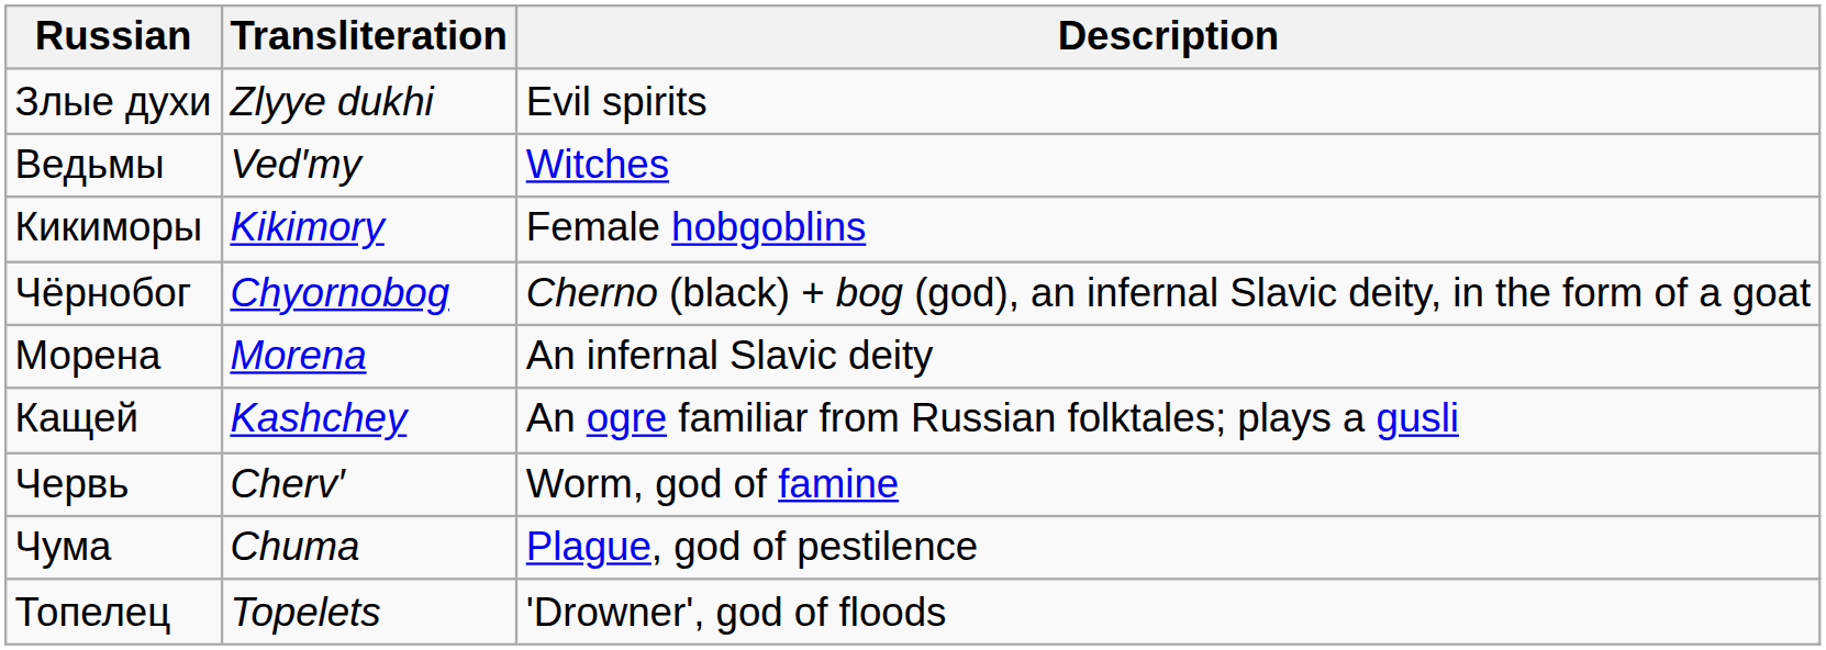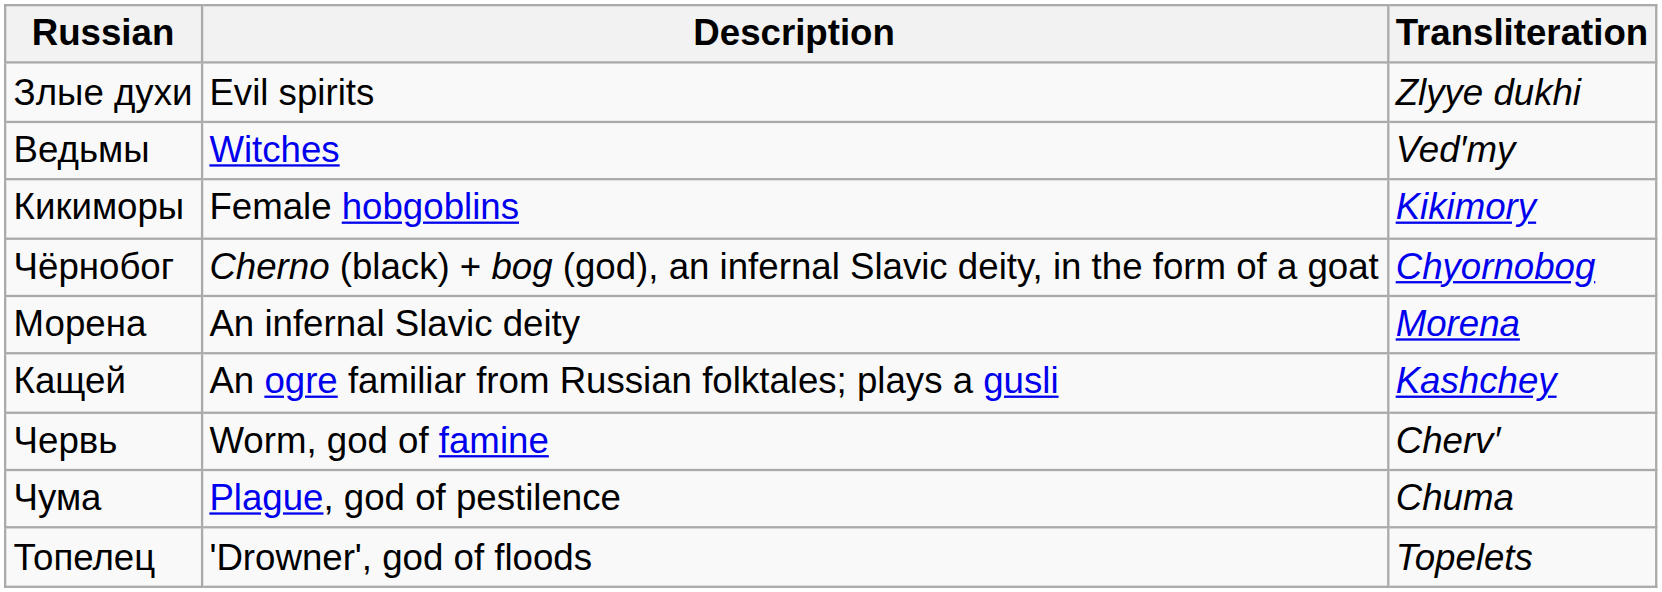 <table class="wikitable">
 <tr>
 <th>Russian</th>
+<th>Description</th>
 <th>Transliteration</th>
-<th>Description</th>
 </tr>
 <tr>
 <td>Злые духи</td>
+<td>Evil spirits</td>
 <td><em>Zlyye dukhi</em></td>
-<td>Evil spirits</td>
 </tr>
 <tr>
 <td>Ведьмы</td>
+<td><a href='#'>Witches</a></td>
 <td><em>Ved′my</em></td>
-<td><a href='#'>Witches</a></td>
 </tr>
 <tr>
 <td>Кикиморы</td>
+<td>Female <a href='#'>hobgoblins</a></td>
 <td><em><a href='#'>Kikimory</a></em></td>
-<td>Female <a href='#'>hobgoblins</a></td>
 </tr>
 <tr>
 <td>Чёрнобог</td>
+<td><em>Cherno</em> (black) + <em>bog</em> (god), an infernal Slavic deity, in the form of a goat</td>
 <td><em><a href='#'>Chyornobog</a></em></td>
-<td><em>Cherno</em> (black) + <em>bog</em> (god), an infernal Slavic deity, in the form of a goat</td>
 </tr>
 <tr>
 <td>Морена</td>
+<td>An infernal Slavic deity</td>
 <td><em><a href='#'>Morena</a></em></td>
-<td>An infernal Slavic deity</td>
 </tr>
 <tr>
 <td>Кащей</td>
+<td>An <a href='#'>ogre</a> familiar from Russian folktales; plays a <a href='#'>gusli</a></td>
 <td><em><a href='#'>Kashchey</a></em></td>
-<td>An <a href='#'>ogre</a> familiar from Russian folktales; plays a <a href='#'>gusli</a></td>
 </tr>
 <tr>
 <td>Червь</td>
+<td>Worm, god of <a href='#'>famine</a></td>
 <td><em>Cherv′</em></td>
-<td>Worm, god of <a href='#'>famine</a></td>
 </tr>
 <tr>
 <td>Чума</td>
+<td><a href='#'>Plague</a>, god of pestilence</td>
 <td><em>Chuma</em></td>
-<td><a href='#'>Plague</a>, god of pestilence</td>
 </tr>
 <tr>
 <td>Топелец</td>
+<td>'Drowner', god of floods</td>
 <td><em>Topelets</em></td>
-<td>'Drowner', god of floods</td>
 </tr>
 </table>
